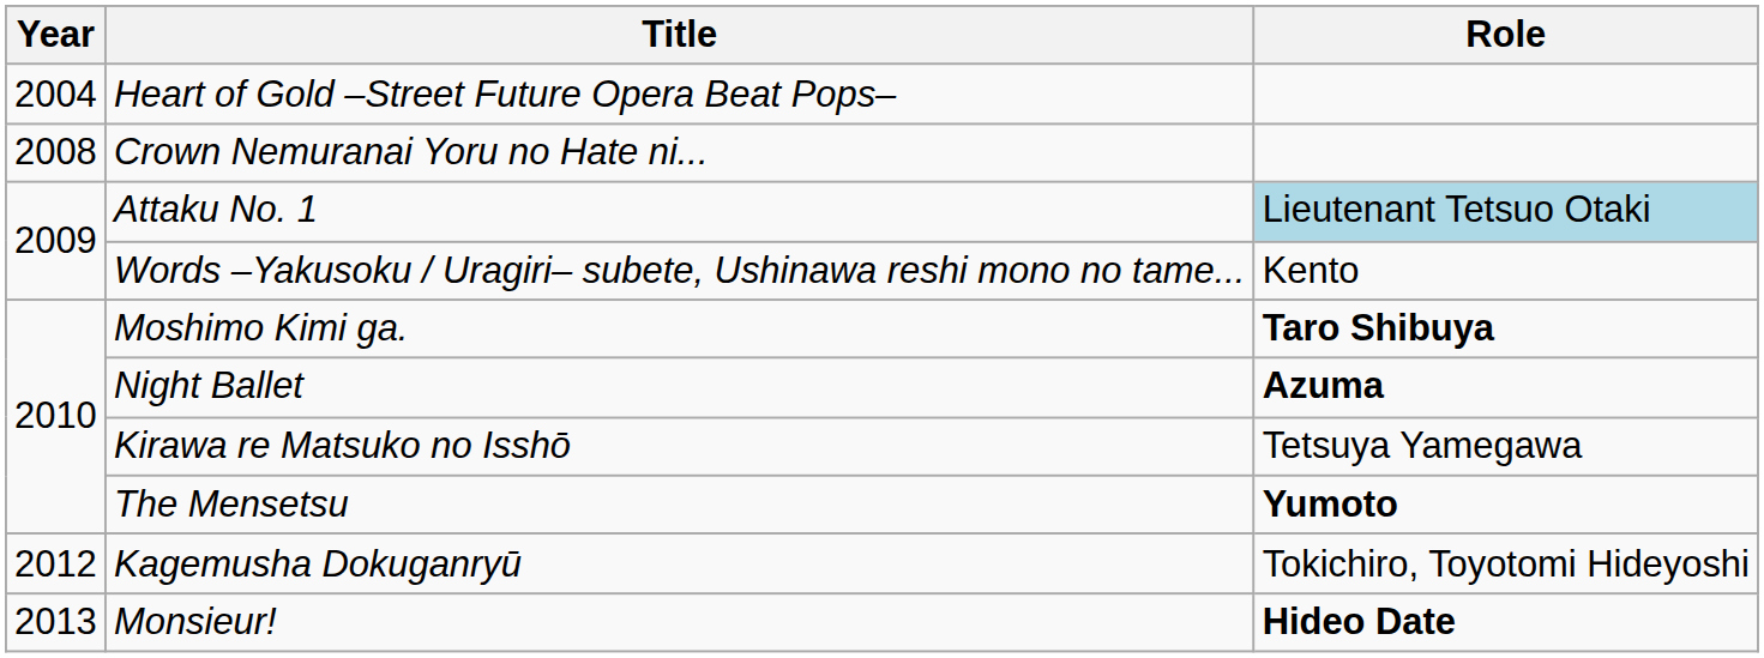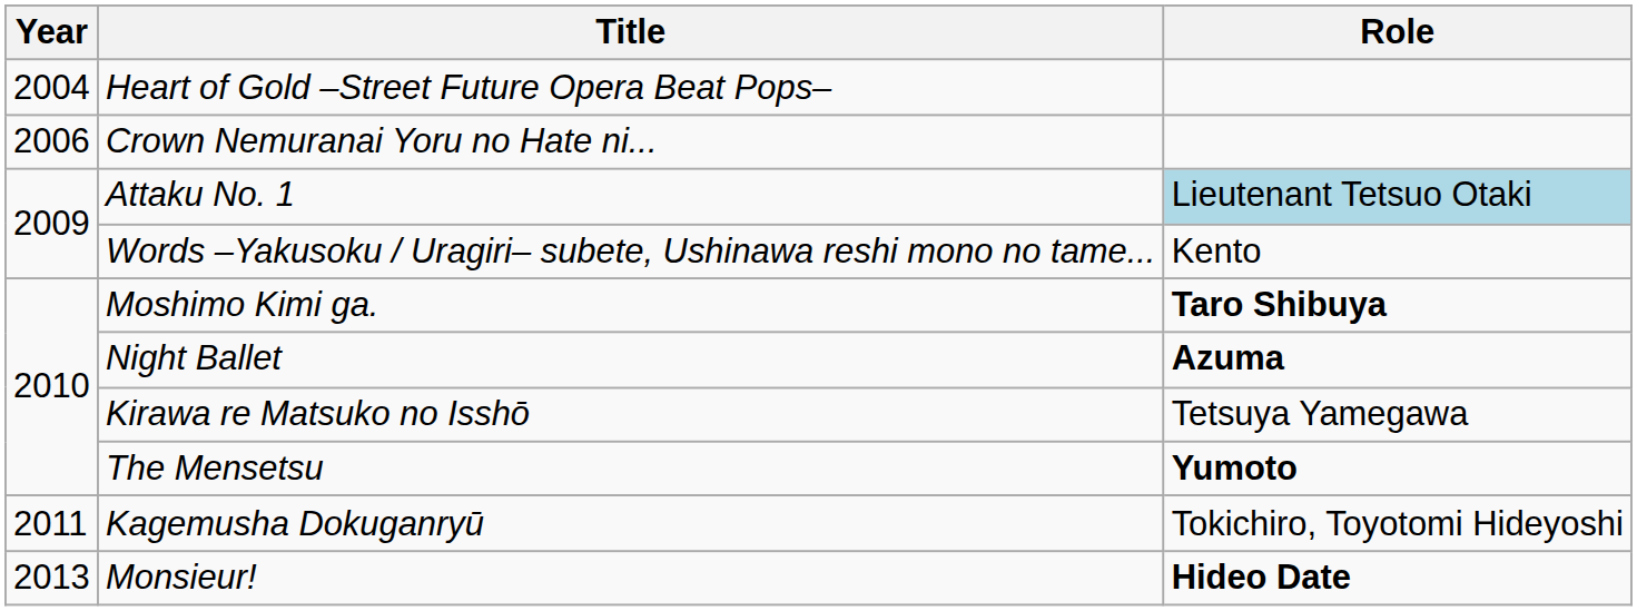 <table class="wikitable">
 <tr>
 <th>Year</th>
 <th>Title</th>
 <th>Role</th>
 </tr>
 <tr>
 <td>2004</td>
 <td><em>Heart of Gold –Street Future Opera Beat Pops–</em></td>
 <td></td>
 </tr>
 <tr>
-<td>2008</td>
+<td>2006</td>
 <td><em>Crown Nemuranai Yoru no Hate ni...</em></td>
 <td></td>
 </tr>
 <tr>
 <td rowspan="2">2009</td>
 <td><em>Attaku No. 1</em></td>
 <td style="background: lightblue;">Lieutenant Tetsuo Otaki</td>
 </tr>
 <tr>
 <td><em>Words –Yakusoku / Uragiri– subete, Ushinawa reshi mono no tame...</em></td>
 <td>Kento</td>
 </tr>
 <tr>
 <td rowspan="4">2010</td>
 <td><em>Moshimo Kimi ga.</em></td>
 <td><strong>Taro Shibuya</strong></td>
 </tr>
 <tr>
 <td><em>Night Ballet</em></td>
 <td><strong>Azuma</strong></td>
 </tr>
 <tr>
 <td><em>Kirawa re Matsuko no Isshō</em></td>
 <td>Tetsuya Yamegawa</td>
 </tr>
 <tr>
 <td><em>The Mensetsu</em></td>
 <td><strong>Yumoto</strong></td>
 </tr>
 <tr>
-<td>2012</td>
+<td>2011</td>
 <td><em>Kagemusha Dokuganryū</em></td>
 <td>Tokichiro, Toyotomi Hideyoshi</td>
 </tr>
 <tr>
 <td>2013</td>
 <td><em>Monsieur!</em></td>
 <td><strong>Hideo Date</strong></td>
 </tr>
 </table>
